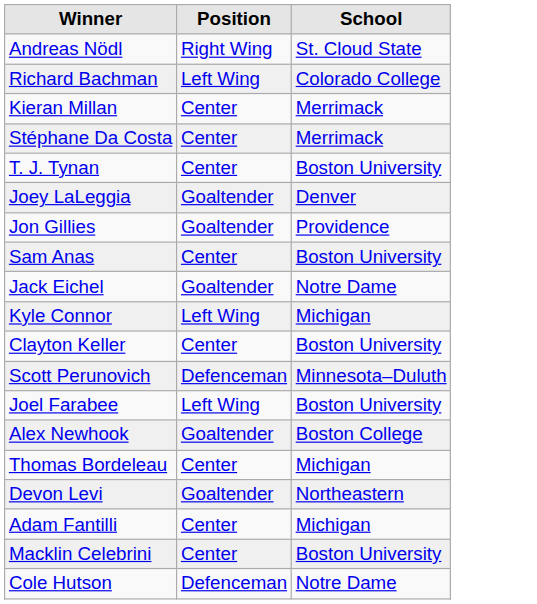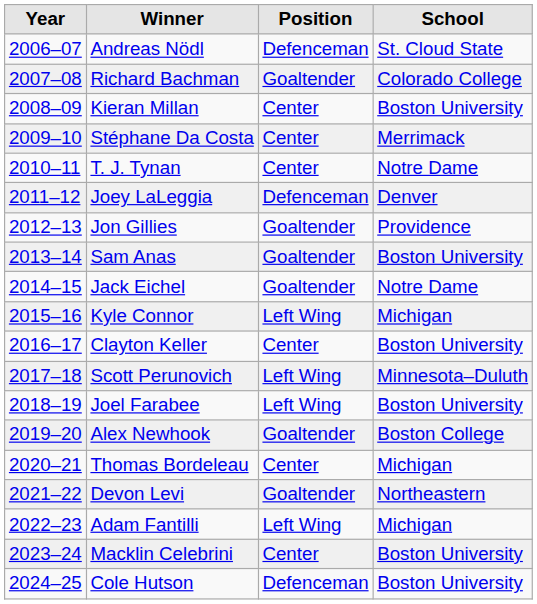 <table class="wikitable">
 <tr>
+<th style="background:#e5e5e5;">Year</th>
 <th style="background:#e5e5e5;">Winner</th>
 <th style="background:#e5e5e5;">Position</th>
 <th style="background:#e5e5e5;">School</th>
 </tr>
 <tr>
+<td><a href='#'>2006–07</a></td>
 <td><a href='#'>Andreas Nödl</a></td>
-<td><a href='#'>Right Wing</a></td>
+<td><a href='#'>Defenceman</a></td>
 <td><a href='#'>St. Cloud State</a></td>
 </tr>
 <tr bgcolor="#f0f0f0">
+<td><a href='#'>2007–08</a></td>
 <td><a href='#'>Richard Bachman</a></td>
-<td><a href='#'>Left Wing</a></td>
+<td><a href='#'>Goaltender</a></td>
 <td><a href='#'>Colorado College</a></td>
 </tr>
 <tr>
+<td><a href='#'>2008–09</a></td>
 <td><a href='#'>Kieran Millan</a></td>
 <td><a href='#'>Center</a></td>
-<td><a href='#'>Merrimack</a></td>
+<td><a href='#'>Boston University</a></td>
 </tr>
 <tr bgcolor="#f0f0f0">
+<td><a href='#'>2009–10</a></td>
 <td><a href='#'>Stéphane Da Costa</a></td>
 <td><a href='#'>Center</a></td>
 <td><a href='#'>Merrimack</a></td>
 </tr>
 <tr>
+<td><a href='#'>2010–11</a></td>
 <td><a href='#'>T. J. Tynan</a></td>
 <td><a href='#'>Center</a></td>
-<td><a href='#'>Boston University</a></td>
+<td><a href='#'>Notre Dame</a></td>
 </tr>
 <tr bgcolor="#f0f0f0">
+<td><a href='#'>2011–12</a></td>
 <td><a href='#'>Joey LaLeggia</a></td>
-<td><a href='#'>Goaltender</a></td>
+<td><a href='#'>Defenceman</a></td>
 <td><a href='#'>Denver</a></td>
 </tr>
 <tr>
+<td><a href='#'>2012–13</a></td>
 <td><a href='#'>Jon Gillies</a></td>
 <td><a href='#'>Goaltender</a></td>
 <td><a href='#'>Providence</a></td>
 </tr>
 <tr bgcolor="#f0f0f0">
+<td><a href='#'>2013–14</a></td>
 <td><a href='#'>Sam Anas</a></td>
-<td><a href='#'>Center</a></td>
+<td><a href='#'>Goaltender</a></td>
 <td><a href='#'>Boston University</a></td>
 </tr>
 <tr>
+<td><a href='#'>2014–15</a></td>
 <td><a href='#'>Jack Eichel</a></td>
 <td><a href='#'>Goaltender</a></td>
 <td><a href='#'>Notre Dame</a></td>
 </tr>
 <tr bgcolor="#f0f0f0">
+<td><a href='#'>2015–16</a></td>
 <td><a href='#'>Kyle Connor</a></td>
 <td><a href='#'>Left Wing</a></td>
 <td><a href='#'>Michigan</a></td>
 </tr>
 <tr>
+<td><a href='#'>2016–17</a></td>
 <td><a href='#'>Clayton Keller</a></td>
 <td><a href='#'>Center</a></td>
 <td><a href='#'>Boston University</a></td>
 </tr>
 <tr bgcolor="#f0f0f0">
+<td><a href='#'>2017–18</a></td>
 <td><a href='#'>Scott Perunovich</a></td>
-<td><a href='#'>Defenceman</a></td>
+<td><a href='#'>Left Wing</a></td>
 <td><a href='#'>Minnesota–Duluth</a></td>
 </tr>
 <tr>
+<td><a href='#'>2018–19</a></td>
 <td><a href='#'>Joel Farabee</a></td>
 <td><a href='#'>Left Wing</a></td>
 <td><a href='#'>Boston University</a></td>
 </tr>
 <tr bgcolor=f0f0f0>
+<td><a href='#'>2019–20</a></td>
 <td><a href='#'>Alex Newhook</a></td>
 <td><a href='#'>Goaltender</a></td>
 <td><a href='#'>Boston College</a></td>
 </tr>
 <tr>
+<td><a href='#'>2020–21</a></td>
 <td><a href='#'>Thomas Bordeleau</a></td>
 <td><a href='#'>Center</a></td>
 <td><a href='#'>Michigan</a></td>
 </tr>
 <tr bgcolor=f0f0f0>
+<td><a href='#'>2021–22</a></td>
 <td><a href='#'>Devon Levi</a></td>
 <td><a href='#'>Goaltender</a></td>
 <td><a href='#'>Northeastern</a></td>
 </tr>
 <tr>
+<td><a href='#'>2022–23</a></td>
 <td><a href='#'>Adam Fantilli</a></td>
-<td><a href='#'>Center</a></td>
+<td><a href='#'>Left Wing</a></td>
 <td><a href='#'>Michigan</a></td>
 </tr>
 <tr bgcolor=f0f0f0>
+<td><a href='#'>2023–24</a></td>
 <td><a href='#'>Macklin Celebrini</a></td>
 <td><a href='#'>Center</a></td>
 <td><a href='#'>Boston University</a></td>
 </tr>
 <tr>
+<td><a href='#'>2024–25</a></td>
 <td><a href='#'>Cole Hutson</a></td>
 <td><a href='#'>Defenceman</a></td>
-<td><a href='#'>Notre Dame</a></td>
+<td><a href='#'>Boston University</a></td>
 </tr>
 </table>
